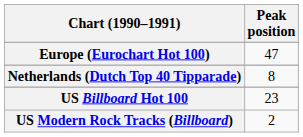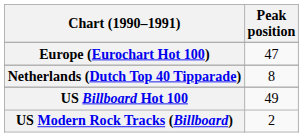 <table class="wikitable sortable plainrowheaders" style="text-align:center">
 <tr>
 <th>Chart (1990–1991)</th>
 <th>Peak<br>position</th>
 </tr>
 <tr>
 </tr>
 <tr>
 <th scope="row">Europe (<a href='#'>Eurochart Hot 100</a>)</th>
 <td>47</td>
 </tr>
 <tr>
 </tr>
 <tr>
 <th scope="row">Netherlands (<a href='#'>Dutch Top 40 Tipparade</a>)</th>
 <td>8</td>
 </tr>
 <tr>
 </tr>
 <tr>
 </tr>
 <tr>
 <th scope="row">US <a href='#'><em>Billboard</em> Hot 100</a></th>
-<td>23</td>
+<td>49</td>
 </tr>
 <tr>
 <th scope="row">US <a href='#'>Modern Rock Tracks</a> (<em><a href='#'>Billboard</a></em>)</th>
 <td>2</td>
 </tr>
 </table>
